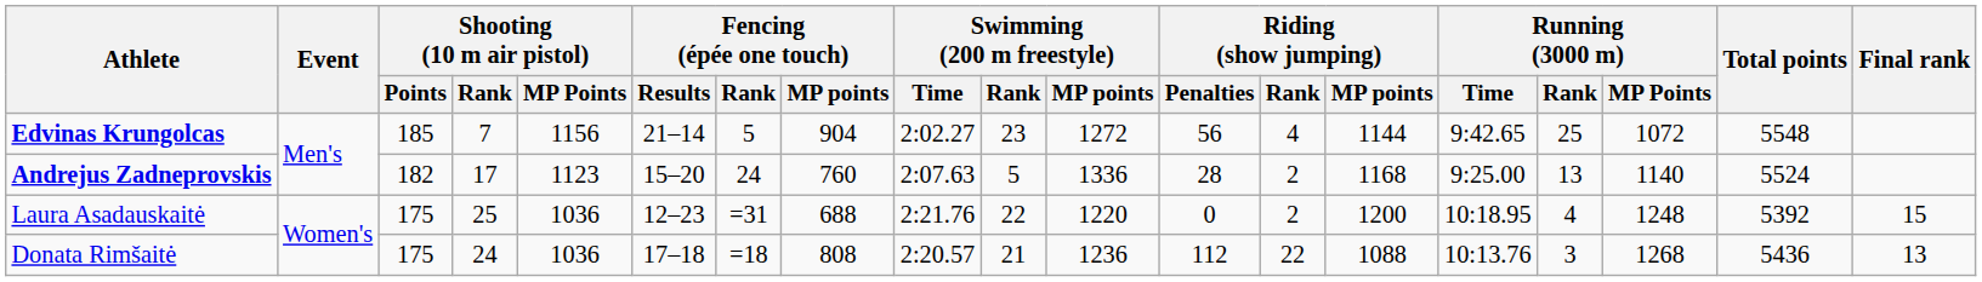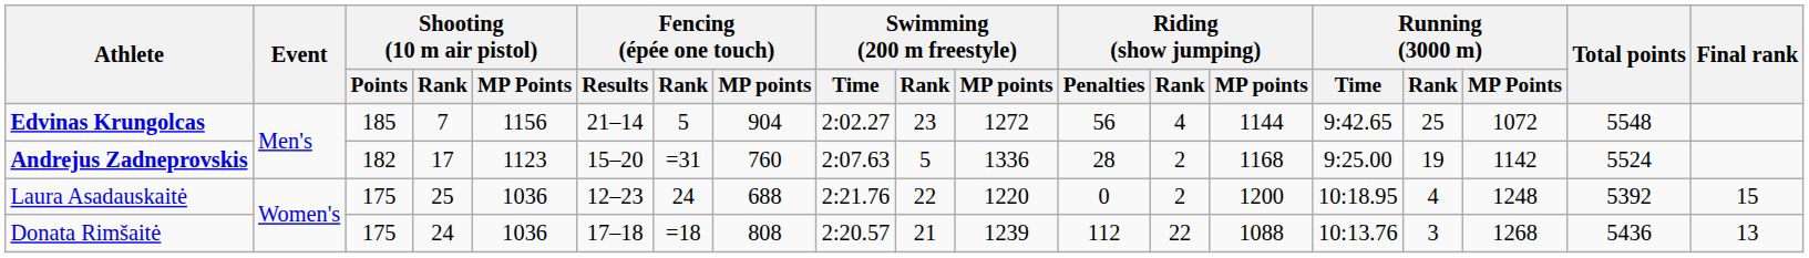 <table class="wikitable" style="font-size:90%">
 <tr>
 <th rowspan="2">Athlete</th>
 <th rowspan="2">Event</th>
 <th colspan=3>Shooting<br><span>(10 m air pistol)</span></th>
 <th colspan=3>Fencing<br><span>(épée one touch)</span></th>
 <th colspan=3>Swimming<br><span>(200 m freestyle)</span></th>
 <th colspan=3>Riding<br><span>(show jumping)</span></th>
 <th colspan=3>Running<br><span>(3000 m)</span></th>
 <th rowspan=2>Total points</th>
 <th rowspan=2>Final rank</th>
 </tr>
 <tr style="font-size:95%">
 <th>Points</th>
 <th>Rank</th>
 <th>MP Points</th>
 <th>Results</th>
 <th>Rank</th>
 <th>MP points</th>
 <th>Time</th>
 <th>Rank</th>
 <th>MP points</th>
 <th>Penalties</th>
 <th>Rank</th>
 <th>MP points</th>
 <th>Time</th>
 <th>Rank</th>
 <th>MP Points</th>
 </tr>
 <tr align=center>
 <td align=left><strong><a href='#'>Edvinas Krungolcas</a></strong></td>
 <td align=left rowspan=2><a href='#'>Men's</a></td>
 <td>185</td>
 <td>7</td>
 <td>1156</td>
 <td>21–14</td>
 <td>5</td>
 <td>904</td>
 <td>2:02.27</td>
 <td>23</td>
 <td>1272</td>
 <td>56</td>
 <td>4</td>
 <td>1144</td>
 <td>9:42.65</td>
 <td>25</td>
 <td>1072</td>
 <td>5548</td>
 <td></td>
 </tr>
 <tr align=center>
 <td align=left><strong><a href='#'>Andrejus Zadneprovskis</a></strong></td>
 <td>182</td>
 <td>17</td>
 <td>1123</td>
 <td>15–20</td>
-<td>24</td>
+<td>=31</td>
 <td>760</td>
 <td>2:07.63</td>
 <td>5</td>
 <td>1336</td>
 <td>28</td>
 <td>2</td>
 <td>1168</td>
 <td>9:25.00</td>
-<td>13</td>
-<td>1140</td>
+<td>19</td>
+<td>1142</td>
 <td>5524</td>
 <td></td>
 </tr>
 <tr align=center>
 <td align=left><a href='#'>Laura Asadauskaitė</a></td>
 <td align=left rowspan=2><a href='#'>Women's</a></td>
 <td>175</td>
 <td>25</td>
 <td>1036</td>
 <td>12–23</td>
-<td>=31</td>
+<td>24</td>
 <td>688</td>
 <td>2:21.76</td>
 <td>22</td>
 <td>1220</td>
 <td>0</td>
 <td>2</td>
 <td>1200</td>
 <td>10:18.95</td>
 <td>4</td>
 <td>1248</td>
 <td>5392</td>
 <td>15</td>
 </tr>
 <tr align=center>
 <td align=left><a href='#'>Donata Rimšaitė</a></td>
 <td>175</td>
 <td>24</td>
 <td>1036</td>
 <td>17–18</td>
 <td>=18</td>
 <td>808</td>
 <td>2:20.57</td>
 <td>21</td>
-<td>1236</td>
+<td>1239</td>
 <td>112</td>
 <td>22</td>
 <td>1088</td>
 <td>10:13.76</td>
 <td>3</td>
 <td>1268</td>
 <td>5436</td>
 <td>13</td>
 </tr>
 </table>
